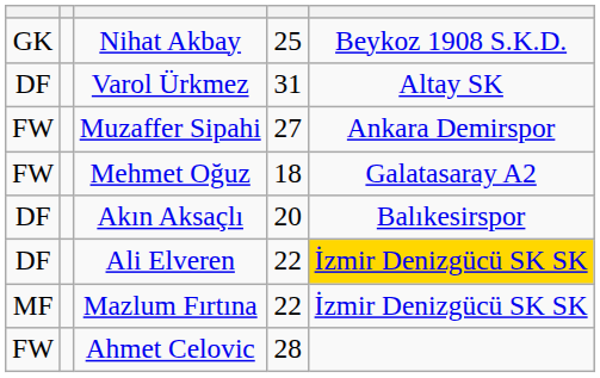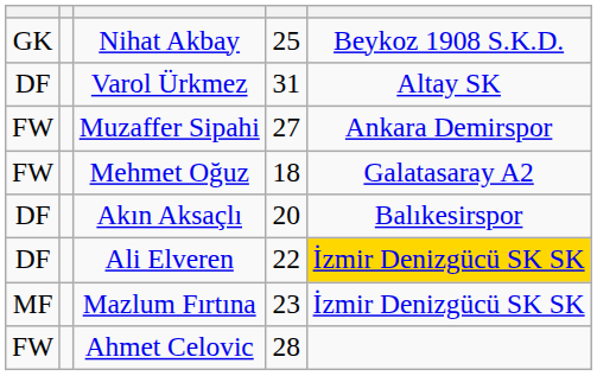 <table class="wikitable sortable" style="text-align: center">
 <tr>
 <th></th>
 <th></th>
 <th></th>
 <th></th>
 <th></th>
 </tr>
 <tr>
 <td>GK</td>
 <td></td>
 <td><a href='#'>Nihat Akbay</a></td>
 <td>25</td>
 <td><a href='#'>Beykoz 1908 S.K.D.</a></td>
 </tr>
 <tr>
 <td>DF</td>
 <td></td>
 <td><a href='#'>Varol Ürkmez</a></td>
 <td>31</td>
 <td><a href='#'>Altay SK</a></td>
 </tr>
 <tr>
 <td>FW</td>
 <td></td>
 <td><a href='#'>Muzaffer Sipahi</a></td>
 <td>27</td>
 <td><a href='#'>Ankara Demirspor</a></td>
 </tr>
 <tr>
 <td>FW</td>
 <td></td>
 <td><a href='#'>Mehmet Oğuz</a></td>
 <td>18</td>
 <td><a href='#'>Galatasaray A2</a></td>
 </tr>
 <tr>
 <td>DF</td>
 <td></td>
 <td><a href='#'>Akın Aksaçlı</a></td>
 <td>20</td>
 <td><a href='#'>Balıkesirspor</a></td>
 </tr>
 <tr>
 <td>DF</td>
 <td></td>
 <td><a href='#'>Ali Elveren</a></td>
 <td>22</td>
 <td style="background: gold;"><a href='#'>İzmir Denizgücü SK SK</a></td>
 </tr>
 <tr>
 <td>MF</td>
 <td></td>
 <td><a href='#'>Mazlum Fırtına</a></td>
-<td>22</td>
+<td>23</td>
 <td><a href='#'>İzmir Denizgücü SK SK</a></td>
 </tr>
 <tr>
 <td>FW</td>
 <td></td>
 <td><a href='#'>Ahmet Celovic</a></td>
 <td>28</td>
 <td></td>
 </tr>
 </table>
